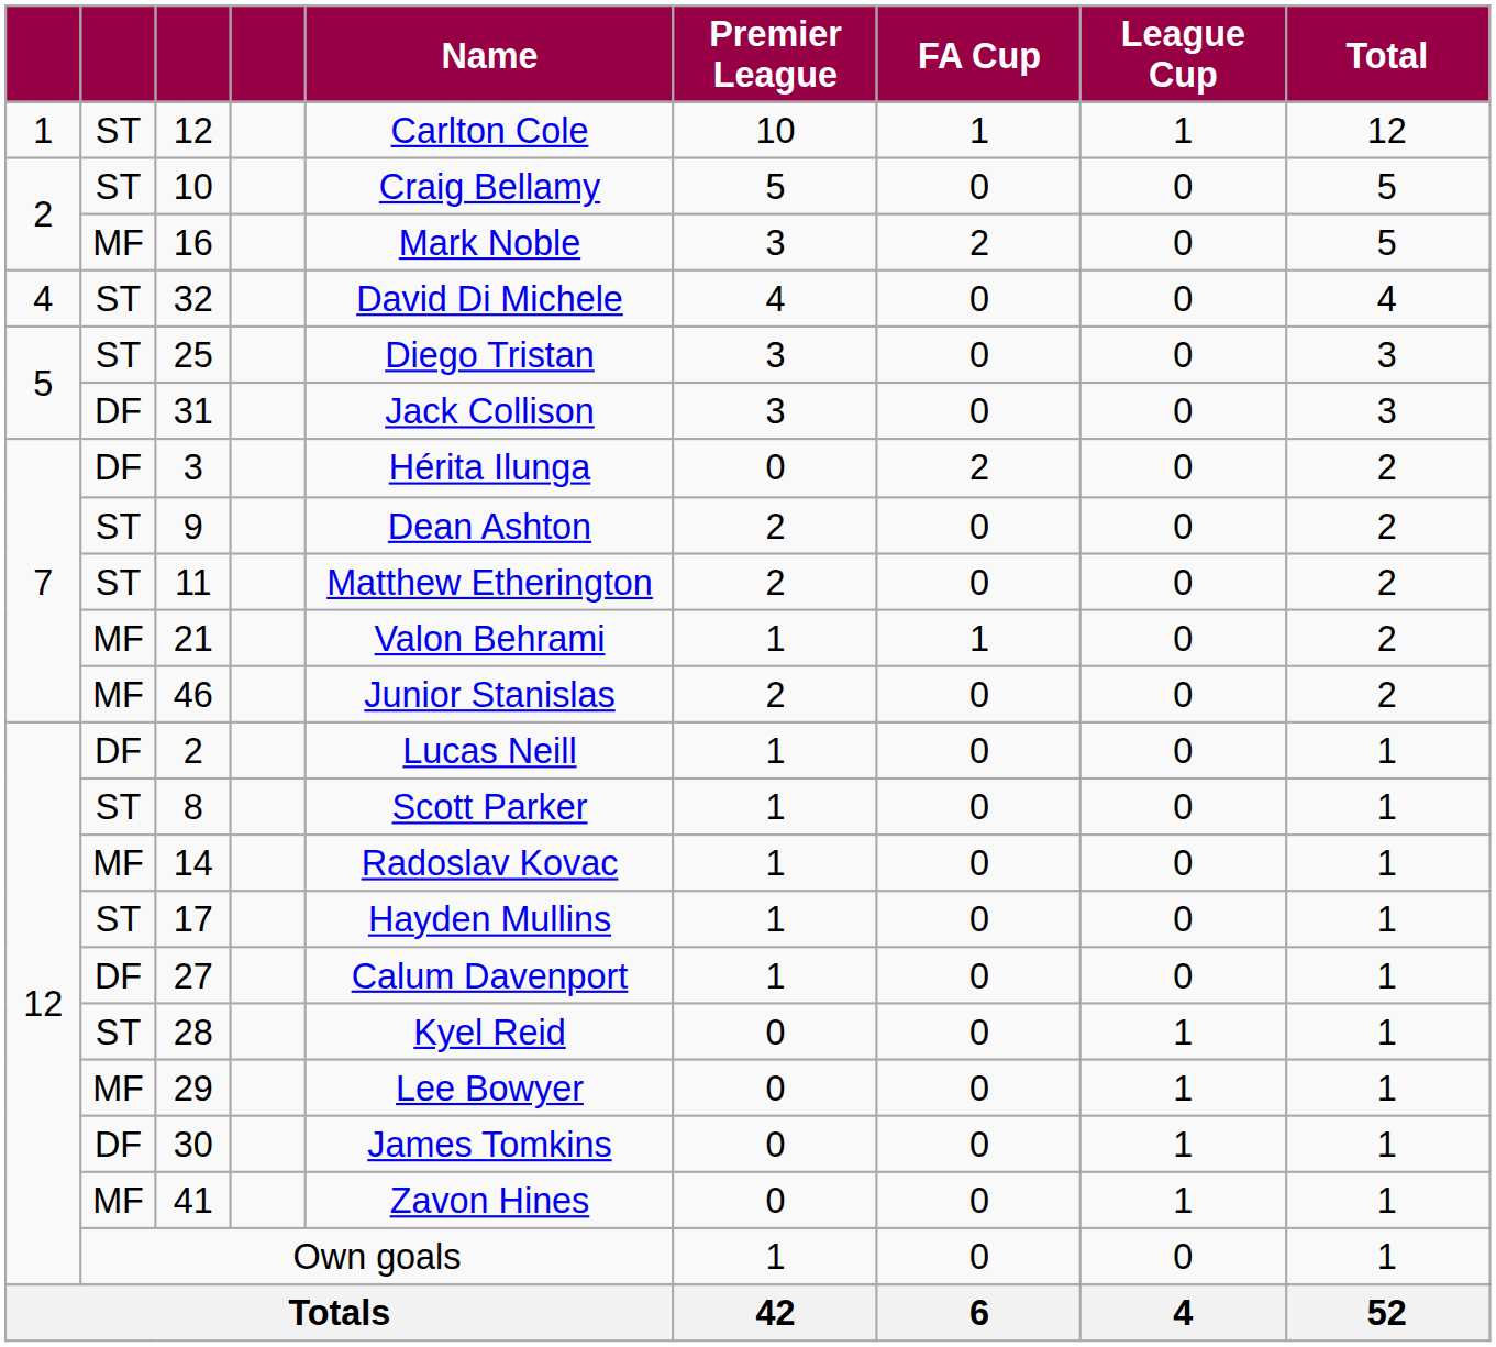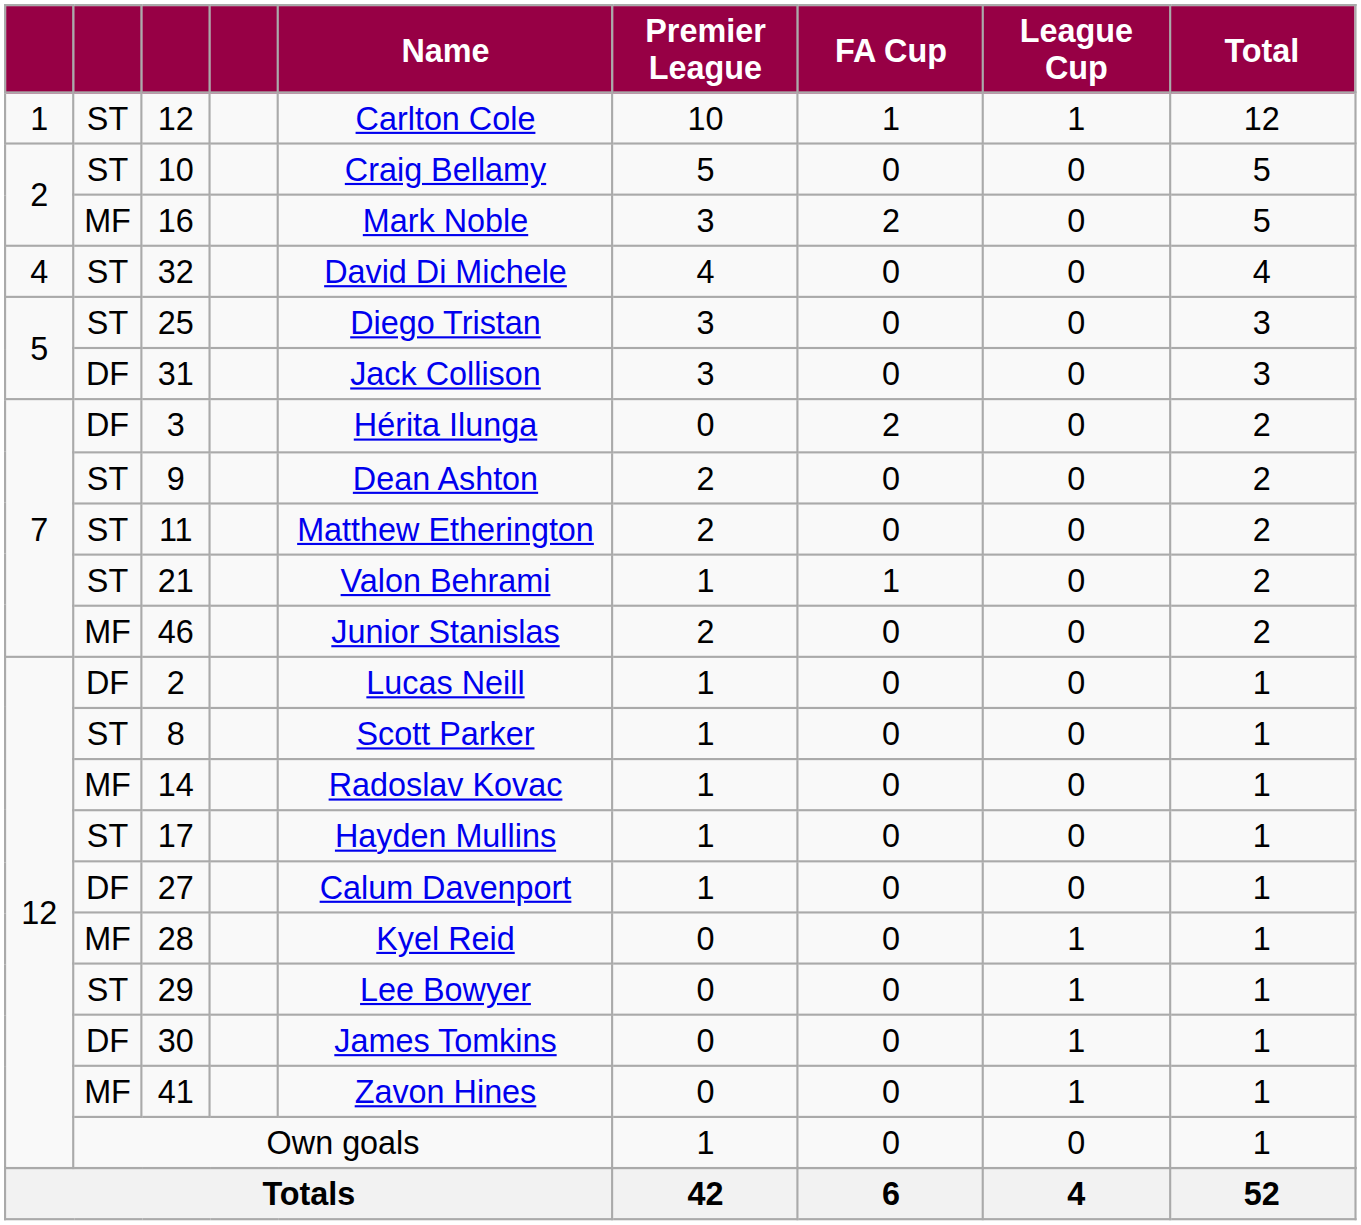 <table class="wikitable sortable" style="font-size: 95%; text-align: center;">
 <tr>
 <th style="width:25px; background:#970045; color:white;"></th>
 <th style="width:25px; background:#970045; color:white;"></th>
 <th style="width:25px; background:#970045; color:white;"></th>
 <th style="width:25px; background:#970045; color:white;"></th>
 <th style="width:150px; background:#970045; color:white;">Name</th>
 <th style="width:80px; background:#970045; color:white;">Premier League</th>
 <th style="width:80px; background:#970045; color:white;">FA Cup</th>
 <th style="width:80px; background:#970045; color:white;">League Cup</th>
 <th style="width:80px; background:#970045; color:white;">Total</th>
 </tr>
 <tr>
 <td>1</td>
 <td>ST</td>
 <td>12</td>
 <td></td>
 <td data-sort-value="Cole, Carlton"><a href='#'>Carlton Cole</a></td>
 <td>10</td>
 <td>1</td>
 <td>1</td>
 <td>12</td>
 </tr>
 <tr>
 <td rowspan=2>2</td>
 <td>ST</td>
 <td>10</td>
 <td></td>
 <td data-sort-value="Bellamy, Craig"><a href='#'>Craig Bellamy</a></td>
 <td>5</td>
 <td>0</td>
 <td>0</td>
 <td>5</td>
 </tr>
 <tr>
 <td>MF</td>
 <td>16</td>
 <td></td>
 <td data-sort-value="Noble, Mark"><a href='#'>Mark Noble</a></td>
 <td>3</td>
 <td>2</td>
 <td>0</td>
 <td>5</td>
 </tr>
 <tr>
 <td>4</td>
 <td>ST</td>
 <td>32</td>
 <td></td>
 <td data-sort-value="Di Michele, David"><a href='#'>David Di Michele</a></td>
 <td>4</td>
 <td>0</td>
 <td>0</td>
 <td>4</td>
 </tr>
 <tr>
 <td rowspan=2>5</td>
 <td>ST</td>
 <td>25</td>
 <td></td>
 <td data-sort-value="Tristan, Diego"><a href='#'>Diego Tristan</a></td>
 <td>3</td>
 <td>0</td>
 <td>0</td>
 <td>3</td>
 </tr>
 <tr>
 <td>DF</td>
 <td>31</td>
 <td></td>
 <td data-sort-value="Collison, Jack"><a href='#'>Jack Collison</a></td>
 <td>3</td>
 <td>0</td>
 <td>0</td>
 <td>3</td>
 </tr>
 <tr>
 <td rowspan=5>7</td>
 <td>DF</td>
 <td>3</td>
 <td></td>
 <td data-sort-value="Ilunga, Herita"><a href='#'>Hérita Ilunga</a></td>
 <td>0</td>
 <td>2</td>
 <td>0</td>
 <td>2</td>
 </tr>
 <tr>
 <td>ST</td>
 <td>9</td>
 <td></td>
 <td data-sort-value="Ashton, Dean"><a href='#'>Dean Ashton</a></td>
 <td>2</td>
 <td>0</td>
 <td>0</td>
 <td>2</td>
 </tr>
 <tr>
 <td>ST</td>
 <td>11</td>
 <td></td>
 <td data-sort-value="Etherington, Matthew"><a href='#'>Matthew Etherington</a></td>
 <td>2</td>
 <td>0</td>
 <td>0</td>
 <td>2</td>
 </tr>
 <tr>
-<td>MF</td>
+<td>ST</td>
 <td>21</td>
 <td></td>
 <td data-sort-value="Behrami, Valon"><a href='#'>Valon Behrami</a></td>
 <td>1</td>
 <td>1</td>
 <td>0</td>
 <td>2</td>
 </tr>
 <tr>
 <td>MF</td>
 <td>46</td>
 <td></td>
 <td data-sort-value="Stanislas, Junior"><a href='#'>Junior Stanislas</a></td>
 <td>2</td>
 <td>0</td>
 <td>0</td>
 <td>2</td>
 </tr>
 <tr>
 <td rowspan=10>12</td>
 <td>DF</td>
 <td>2</td>
 <td></td>
 <td data-sort-value="Neill, Lucas"><a href='#'>Lucas Neill</a></td>
 <td>1</td>
 <td>0</td>
 <td>0</td>
 <td>1</td>
 </tr>
 <tr>
 <td>ST</td>
 <td>8</td>
 <td></td>
 <td data-sort-value="Parker, Scott"><a href='#'>Scott Parker</a></td>
 <td>1</td>
 <td>0</td>
 <td>0</td>
 <td>1</td>
 </tr>
 <tr>
 <td>MF</td>
 <td>14</td>
 <td></td>
 <td data-sort-value="Kovac, Radoslav"><a href='#'>Radoslav Kovac</a></td>
 <td>1</td>
 <td>0</td>
 <td>0</td>
 <td>1</td>
 </tr>
 <tr>
 <td>ST</td>
 <td>17</td>
 <td></td>
 <td data-sort-value="Mullins, Hayden"><a href='#'>Hayden Mullins</a></td>
 <td>1</td>
 <td>0</td>
 <td>0</td>
 <td>1</td>
 </tr>
 <tr>
 <td>DF</td>
 <td>27</td>
 <td></td>
 <td data-sort-value="Davenport, Calum"><a href='#'>Calum Davenport</a></td>
 <td>1</td>
 <td>0</td>
 <td>0</td>
 <td>1</td>
 </tr>
 <tr>
-<td>ST</td>
+<td>MF</td>
 <td>28</td>
 <td></td>
 <td data-sort-value="Reid, Kyel"><a href='#'>Kyel Reid</a></td>
 <td>0</td>
 <td>0</td>
 <td>1</td>
 <td>1</td>
 </tr>
 <tr>
-<td>MF</td>
+<td>ST</td>
 <td>29</td>
 <td></td>
 <td data-sort-value="Bowyer, Lee"><a href='#'>Lee Bowyer</a></td>
 <td>0</td>
 <td>0</td>
 <td>1</td>
 <td>1</td>
 </tr>
 <tr>
 <td>DF</td>
 <td>30</td>
 <td></td>
 <td data-sort-value="Tomkins, James"><a href='#'>James Tomkins</a></td>
 <td>0</td>
 <td>0</td>
 <td>1</td>
 <td>1</td>
 </tr>
 <tr>
 <td>MF</td>
 <td>41</td>
 <td></td>
 <td data-sort-value="Hines, Zavon"><a href='#'>Zavon Hines</a></td>
 <td>0</td>
 <td>0</td>
 <td>1</td>
 <td>1</td>
 </tr>
 <tr>
 <td colspan="4">Own goals</td>
 <td>1</td>
 <td>0</td>
 <td>0</td>
 <td>1</td>
 </tr>
 <tr class="sortbottom">
 </tr>
 <tr class="sortbottom">
 <th colspan=5>Totals</th>
 <th>42</th>
 <th>6</th>
 <th>4</th>
 <th>52</th>
 </tr>
 </table>
